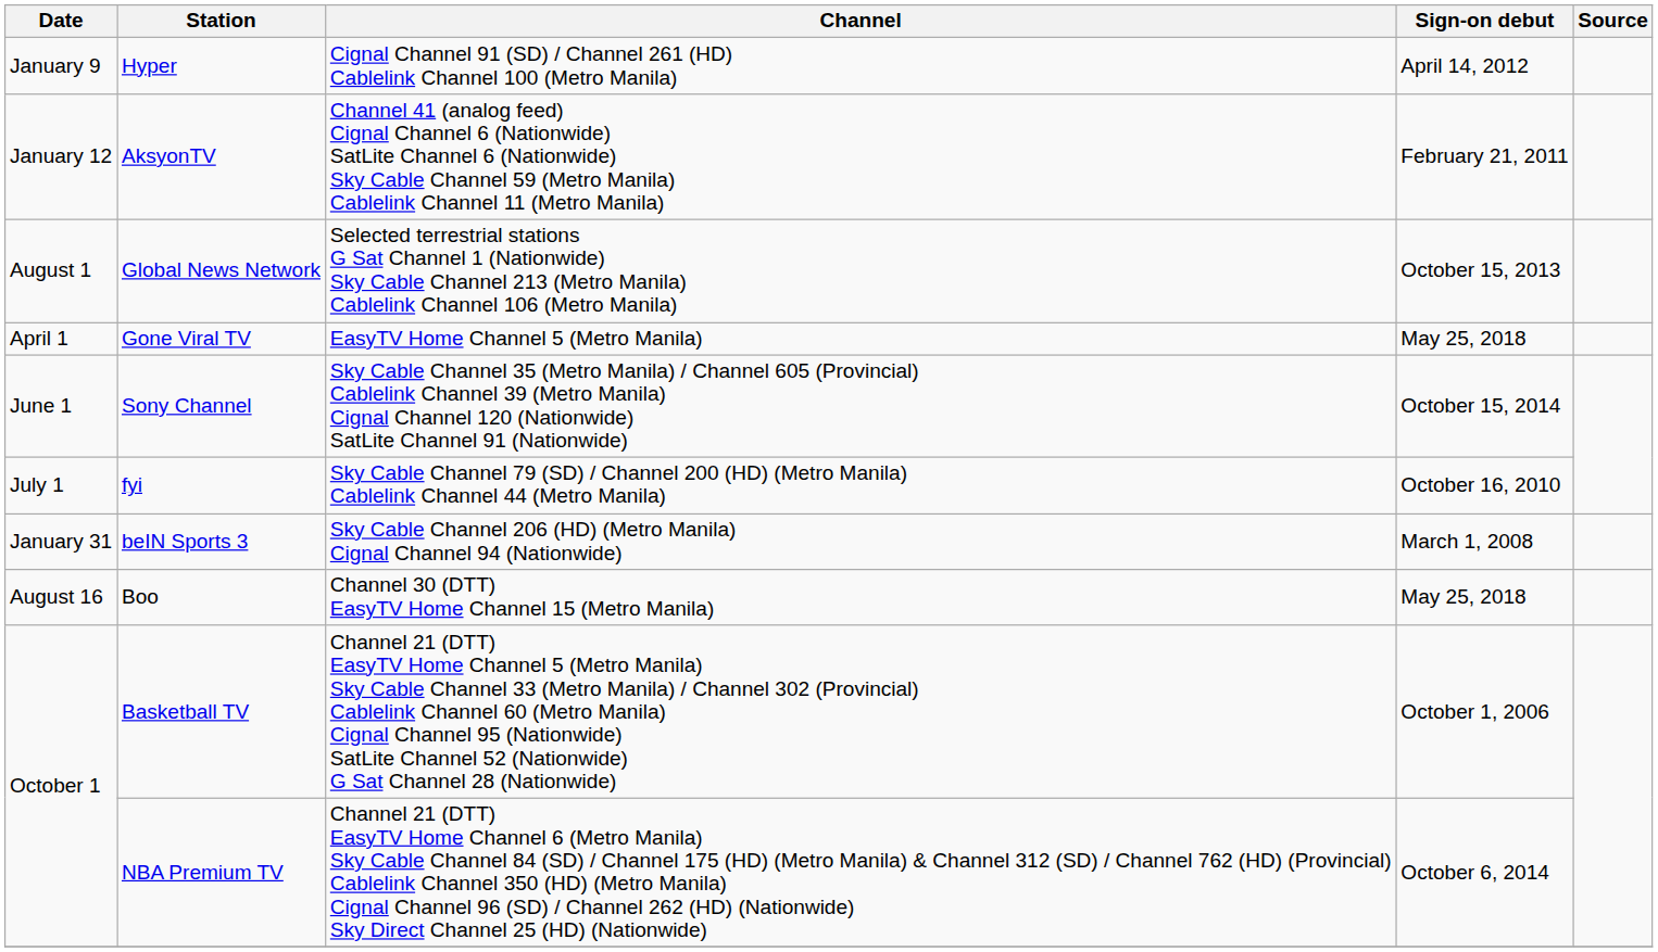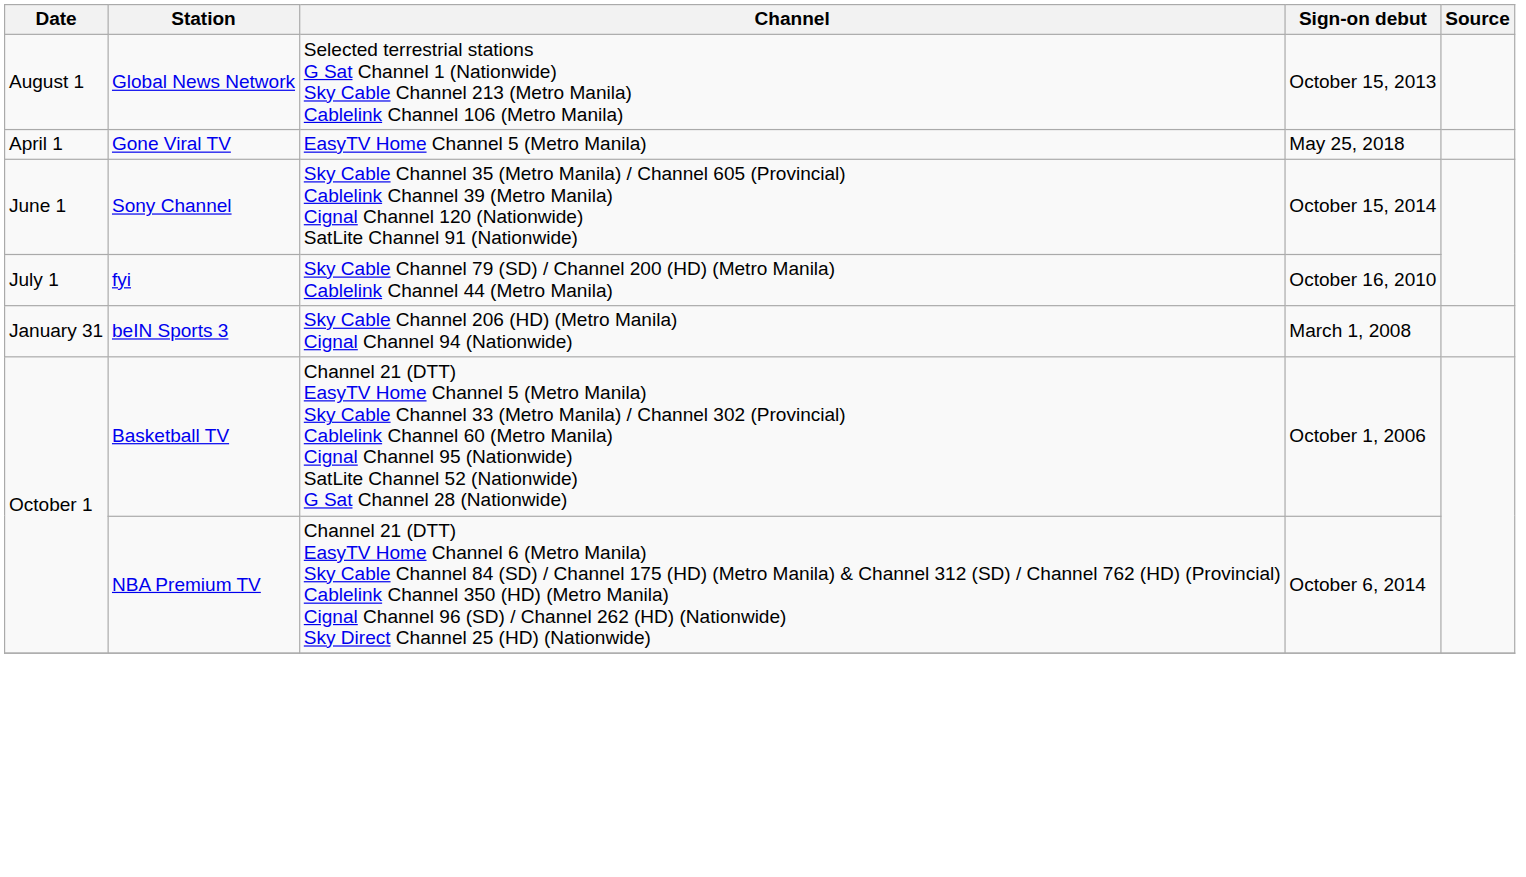 <table class="wikitable">
 <tr>
 <th>Date</th>
 <th>Station</th>
 <th>Channel</th>
 <th>Sign-on debut</th>
 <th>Source</th>
-</tr>
-<tr>
-<td>January 9</td>
-<td><a href='#'>Hyper</a></td>
-<td><a href='#'>Cignal</a> Channel 91 (SD) / Channel 261 (HD) <br> <a href='#'>Cablelink</a> Channel 100 (Metro Manila)</td>
-<td>April 14, 2012</td>
-<td></td>
-</tr>
-<tr>
-<td>January 12</td>
-<td><a href='#'>AksyonTV</a></td>
-<td><a href='#'>Channel 41</a> (analog feed) <br><a href='#'>Cignal</a> Channel 6 (Nationwide) <br>SatLite Channel 6 (Nationwide) <br><a href='#'>Sky Cable</a> Channel 59 (Metro Manila) <br> <a href='#'>Cablelink</a> Channel 11 (Metro Manila)</td>
-<td>February 21, 2011</td>
-<td></td>
 </tr>
 <tr>
 <td>August 1</td>
 <td><a href='#'>Global News Network</a></td>
 <td>Selected terrestrial stations<br><a href='#'>G Sat</a> Channel 1 (Nationwide)<br><a href='#'>Sky Cable</a> Channel 213 (Metro Manila)<br><a href='#'>Cablelink</a> Channel 106 (Metro Manila)</td>
 <td>October 15, 2013</td>
 <td></td>
 </tr>
 <tr>
 <td>April 1</td>
 <td><a href='#'>Gone Viral TV</a></td>
 <td><a href='#'>EasyTV Home</a> Channel 5 (Metro Manila)</td>
 <td>May 25, 2018</td>
 <td></td>
 </tr>
 <tr>
 <td>June 1</td>
 <td><a href='#'>Sony Channel</a></td>
 <td><a href='#'>Sky Cable</a> Channel 35 (Metro Manila) / Channel 605 (Provincial) <br><a href='#'>Cablelink</a> Channel 39 (Metro Manila) <br><a href='#'>Cignal</a> Channel 120 (Nationwide)<br>SatLite Channel 91 (Nationwide)</td>
 <td>October 15, 2014</td>
 <td rowspan=2></td>
 </tr>
 <tr>
 <td>July 1</td>
 <td><a href='#'>fyi</a></td>
 <td><a href='#'>Sky Cable</a> Channel 79 (SD) / Channel 200 (HD) (Metro Manila)<br><a href='#'>Cablelink</a> Channel 44 (Metro Manila)</td>
 <td>October 16, 2010</td>
 </tr>
 <tr>
 <td>January 31</td>
 <td><a href='#'>beIN Sports 3</a></td>
 <td><a href='#'>Sky Cable</a> Channel 206 (HD) (Metro Manila)<br><a href='#'>Cignal</a> Channel 94 (Nationwide)</td>
 <td>March 1, 2008</td>
 <td></td>
 </tr>
 <tr>
-<td>August 16</td>
-<td>Boo</td>
-<td>Channel 30 (DTT)<br><a href='#'>EasyTV Home</a> Channel 15 (Metro Manila)</td>
-<td>May 25, 2018</td>
-<td></td>
-</tr>
-<tr>
 <td rowspan=2>October 1</td>
 <td><a href='#'>Basketball TV</a></td>
 <td>Channel 21 (DTT)<br><a href='#'>EasyTV Home</a> Channel 5 (Metro Manila)<br><a href='#'>Sky Cable</a> Channel 33 (Metro Manila) / Channel 302 (Provincial)  <br><a href='#'>Cablelink</a> Channel 60 (Metro Manila)<br><a href='#'>Cignal</a> Channel 95 (Nationwide)<br>SatLite Channel 52 (Nationwide)<br><a href='#'>G Sat</a> Channel 28 (Nationwide)</td>
 <td>October 1, 2006</td>
 <td rowspan=2></td>
 </tr>
 <tr>
 <td><a href='#'>NBA Premium TV</a></td>
 <td>Channel 21 (DTT)<br><a href='#'>EasyTV Home</a> Channel 6 (Metro Manila)<br><a href='#'>Sky Cable</a> Channel 84 (SD) / Channel 175 (HD) (Metro Manila) & Channel 312 (SD) / Channel 762 (HD) (Provincial) <br><a href='#'>Cablelink</a> Channel 350 (HD)  (Metro Manila) <br> <a href='#'>Cignal</a> Channel 96 (SD) / Channel 262 (HD) (Nationwide) <br> <a href='#'>Sky Direct</a> Channel 25 (HD) (Nationwide)</td>
 <td>October 6, 2014</td>
 </tr>
 <tr>
 </tr>
 </table>
